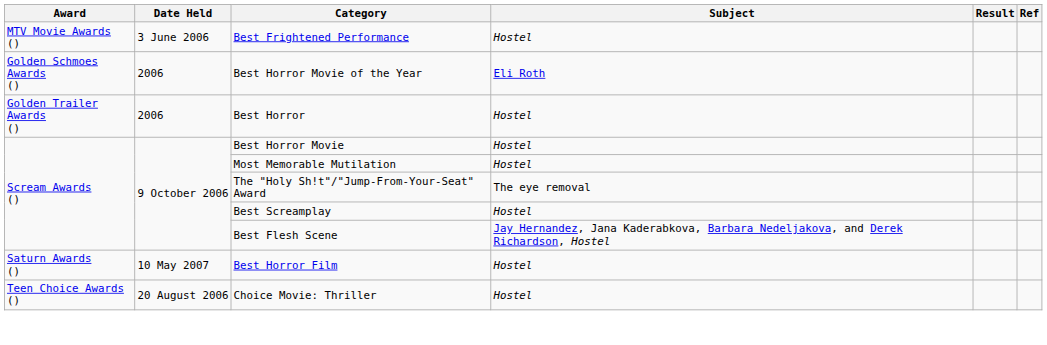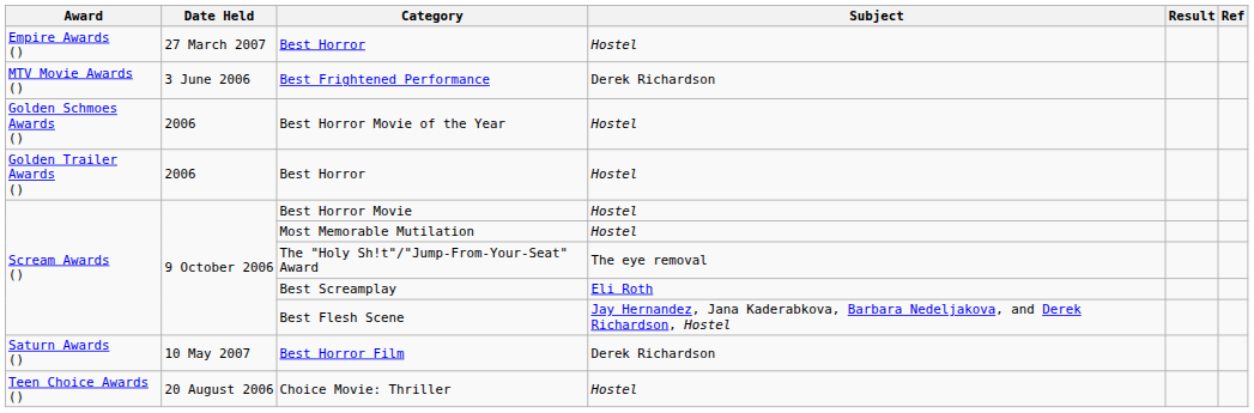 <table class="wikitable">
 <tr>
 <th>Award</th>
 <th>Date Held</th>
 <th>Category</th>
 <th>Subject</th>
 <th>Result</th>
 <th>Ref</th>
 </tr>
 <tr>
+<td><a href='#'>Empire Awards</a><br>()</td>
+<td style="white-space: nowrap;">27 March 2007</td>
+<td><a href='#'>Best Horror</a></td>
+<td><em>Hostel</em></td>
+<td></td>
+<td></td>
+</tr>
+<tr>
 <td><a href='#'>MTV Movie Awards</a><br>()</td>
 <td style="white-space: nowrap;">3 June 2006</td>
 <td><a href='#'>Best Frightened Performance</a></td>
-<td><em>Hostel</em></td>
+<td>Derek Richardson</td>
 <td></td>
 <td></td>
 </tr>
 <tr>
 <td><a href='#'>Golden Schmoes Awards</a><br>()</td>
 <td style="white-space: nowrap;">2006</td>
 <td>Best Horror Movie of the Year</td>
-<td><a href='#'>Eli Roth</a></td>
+<td><em>Hostel</em></td>
 <td></td>
 <td></td>
 </tr>
 <tr>
 <td><a href='#'>Golden Trailer Awards</a><br>()</td>
 <td style="white-space: nowrap;">2006</td>
 <td>Best Horror</td>
 <td><em>Hostel</em></td>
 <td></td>
 <td></td>
 </tr>
 <tr>
 <td rowspan=5><a href='#'>Scream Awards</a><br>()</td>
 <td rowspan=5 style="white-space: nowrap;">9 October 2006</td>
 <td>Best Horror Movie</td>
 <td><em>Hostel</em></td>
 <td></td>
 <td></td>
 </tr>
 <tr>
 <td>Most Memorable Mutilation</td>
 <td><em>Hostel</em></td>
 <td></td>
 <td></td>
 </tr>
 <tr>
 <td>The "Holy Sh!t"/"Jump-From-Your-Seat" Award</td>
 <td>The eye removal</td>
 <td></td>
 <td></td>
 </tr>
 <tr>
 <td>Best Screamplay</td>
-<td><em>Hostel</em></td>
+<td><a href='#'>Eli Roth</a></td>
 <td></td>
 <td></td>
 </tr>
 <tr>
 <td>Best Flesh Scene</td>
 <td><a href='#'>Jay Hernandez</a>, Jana Kaderabkova, <a href='#'>Barbara Nedeljakova</a>, and <a href='#'>Derek Richardson</a>, <em>Hostel</em></td>
 <td></td>
 <td></td>
 </tr>
 <tr>
 <td><a href='#'>Saturn Awards</a><br>()</td>
 <td style="white-space: nowrap;">10 May 2007</td>
 <td><a href='#'>Best Horror Film</a></td>
-<td><em>Hostel</em></td>
+<td>Derek Richardson</td>
 <td></td>
 <td></td>
 </tr>
 <tr>
 <td><a href='#'>Teen Choice Awards</a><br>()</td>
 <td style="white-space: nowrap;">20 August 2006</td>
 <td>Choice Movie: Thriller</td>
 <td><em>Hostel</em></td>
 <td></td>
 <td></td>
 </tr>
 </table>
